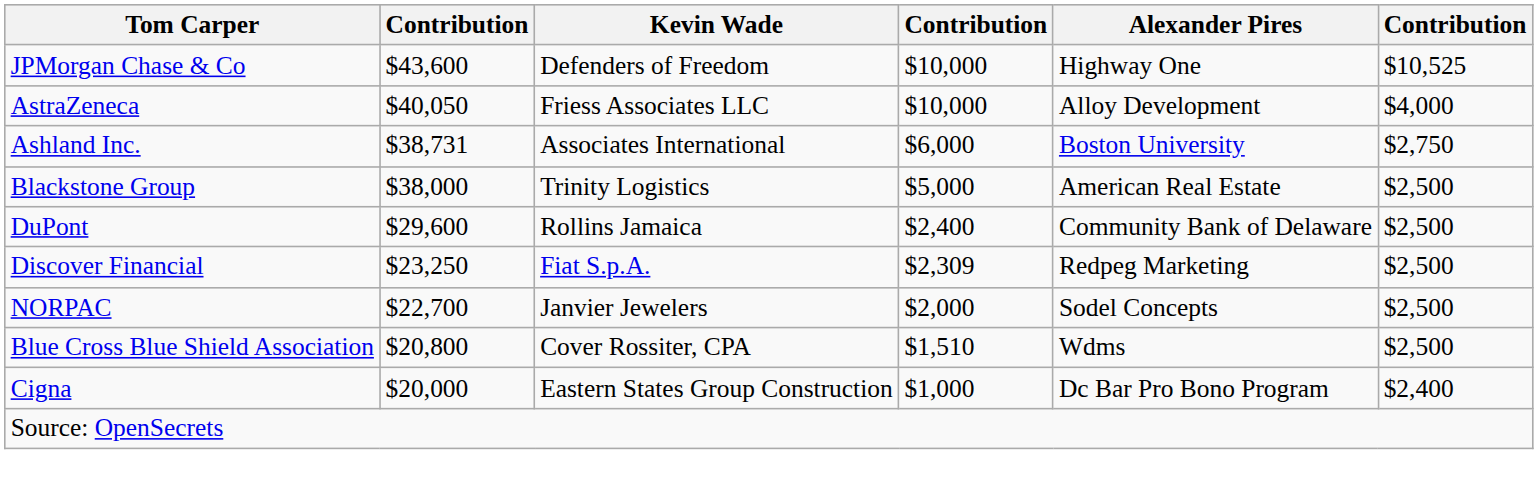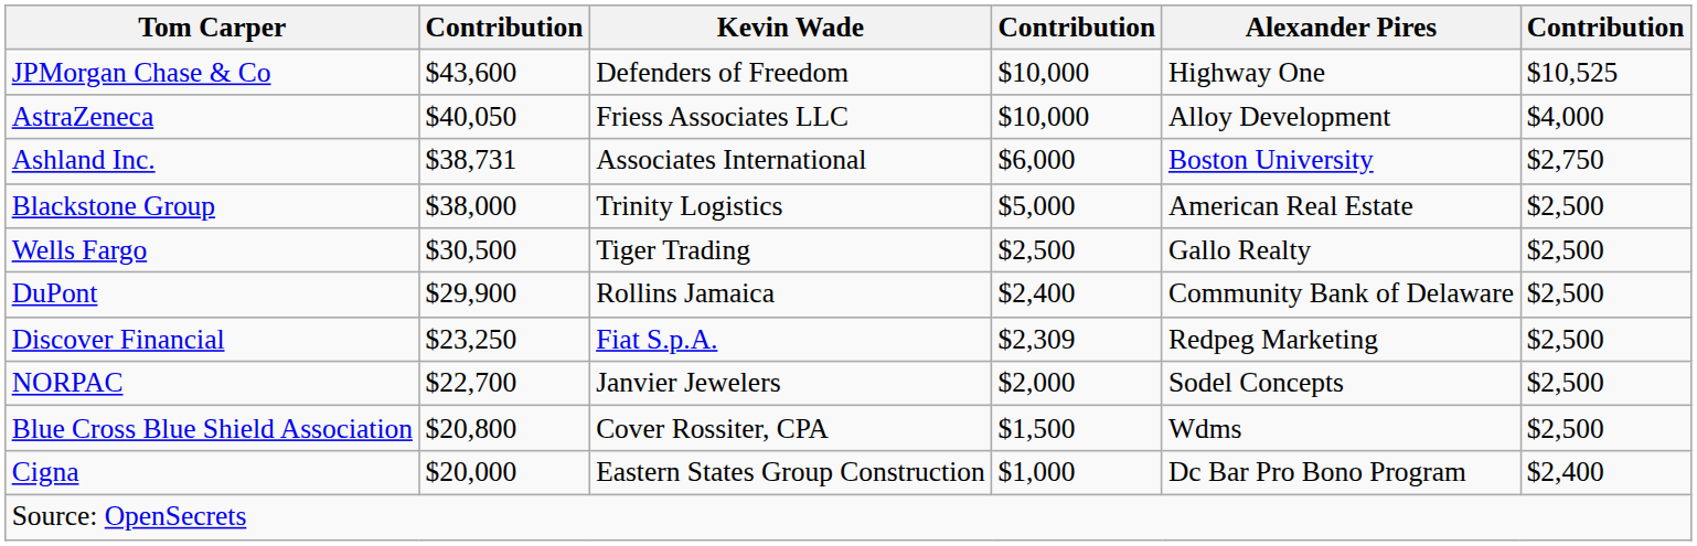 <table class="wikitable sortable">
 <tr>
 <th>Tom Carper</th>
 <th>Contribution</th>
 <th>Kevin Wade</th>
 <th>Contribution</th>
 <th>Alexander Pires</th>
 <th>Contribution</th>
 </tr>
 <tr>
 <td><a href='#'>JPMorgan Chase & Co</a></td>
 <td>$43,600</td>
 <td>Defenders of Freedom</td>
 <td>$10,000</td>
 <td>Highway One</td>
 <td>$10,525</td>
 </tr>
 <tr>
 <td><a href='#'>AstraZeneca</a></td>
 <td>$40,050</td>
 <td>Friess Associates LLC</td>
 <td>$10,000</td>
 <td>Alloy Development</td>
 <td>$4,000</td>
 </tr>
 <tr>
 <td><a href='#'>Ashland Inc.</a></td>
 <td>$38,731</td>
 <td>Associates International</td>
 <td>$6,000</td>
 <td><a href='#'>Boston University</a></td>
 <td>$2,750</td>
 </tr>
 <tr>
 <td><a href='#'>Blackstone Group</a></td>
 <td>$38,000</td>
 <td>Trinity Logistics</td>
 <td>$5,000</td>
 <td>American Real Estate</td>
 <td>$2,500</td>
 </tr>
 <tr>
+<td><a href='#'>Wells Fargo</a></td>
+<td>$30,500</td>
+<td>Tiger Trading</td>
+<td>$2,500</td>
+<td>Gallo Realty</td>
+<td>$2,500</td>
+</tr>
+<tr>
 <td><a href='#'>DuPont</a></td>
-<td>$29,600</td>
+<td>$29,900</td>
 <td>Rollins Jamaica</td>
 <td>$2,400</td>
 <td>Community Bank of Delaware</td>
 <td>$2,500</td>
 </tr>
 <tr>
 <td><a href='#'>Discover Financial</a></td>
 <td>$23,250</td>
 <td><a href='#'>Fiat S.p.A.</a></td>
 <td>$2,309</td>
 <td>Redpeg Marketing</td>
 <td>$2,500</td>
 </tr>
 <tr>
 <td><a href='#'>NORPAC</a></td>
 <td>$22,700</td>
 <td>Janvier Jewelers</td>
 <td>$2,000</td>
 <td>Sodel Concepts</td>
 <td>$2,500</td>
 </tr>
 <tr>
 <td><a href='#'>Blue Cross Blue Shield Association</a></td>
 <td>$20,800</td>
 <td>Cover Rossiter, CPA</td>
-<td>$1,510</td>
+<td>$1,500</td>
 <td>Wdms</td>
 <td>$2,500</td>
 </tr>
 <tr>
 <td><a href='#'>Cigna</a></td>
 <td>$20,000</td>
 <td>Eastern States Group Construction</td>
 <td>$1,000</td>
 <td>Dc Bar Pro Bono Program</td>
 <td>$2,400</td>
 </tr>
 <tr>
 <td colspan=6>Source: <a href='#'>OpenSecrets</a></td>
 </tr>
 </table>
